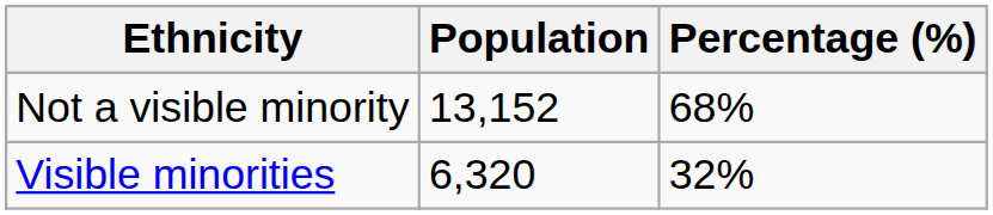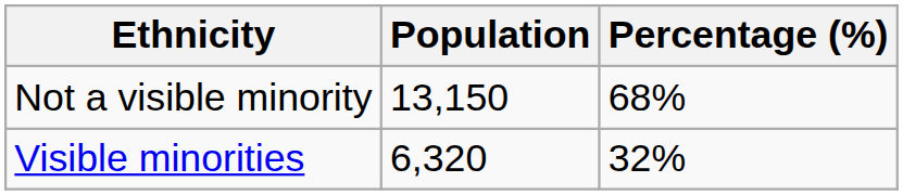 <table class="wikitable">
 <tr>
 <th>Ethnicity</th>
 <th>Population</th>
 <th>Percentage (%)</th>
 </tr>
 <tr>
 <td>Not a visible minority</td>
-<td>13,152</td>
+<td>13,150</td>
 <td>68%</td>
 </tr>
 <tr>
 <td><a href='#'>Visible minorities</a></td>
 <td>6,320</td>
 <td>32%</td>
 </tr>
 </table>
